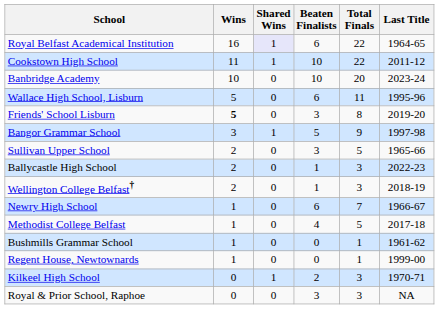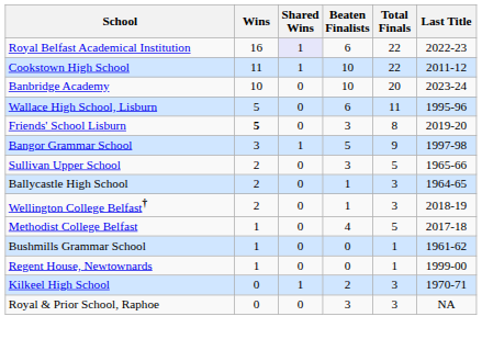 <table class="wikitable" style="margin: 1em auto 1em auto">
 <tr>
 <th width="290">School</th>
 <th width="50">Wins</th>
 <th width="50">Shared Wins</th>
 <th width="50">Beaten Finalists</th>
 <th width="50">Total Finals</th>
 <th width="70">Last Title</th>
 </tr>
 <tr>
 <td><a href='#'>Royal Belfast Academical Institution</a></td>
 <td align="center">16</td>
 <td align="center" style="background: lavender;">1</td>
 <td align="center">6</td>
 <td align="center">22</td>
-<td align="center">1964-65</td>
+<td align="center">2022-23</td>
 </tr>
 <tr style="background: #D0E6FF;">
 <td><a href='#'>Cookstown High School</a></td>
 <td align="center">11</td>
 <td align="center">1</td>
 <td align="center">10</td>
 <td align="center">22</td>
 <td align="center">2011-12</td>
 </tr>
 <tr>
 <td><a href='#'>Banbridge Academy</a></td>
 <td align="center">10</td>
 <td align="center">0</td>
 <td align="center">10</td>
 <td align="center">20</td>
 <td align="center">2023-24</td>
 </tr>
 <tr style="background: #D0E6FF;">
 <td><a href='#'>Wallace High School, Lisburn</a></td>
 <td align="center">5</td>
 <td align="center">0</td>
 <td align="center">6</td>
 <td align="center">11</td>
 <td align="center">1995-96</td>
 </tr>
 <tr>
 <td><a href='#'>Friends' School Lisburn</a></td>
 <td align="center"><strong>5</strong></td>
 <td align="center">0</td>
 <td align="center">3</td>
 <td align="center">8</td>
 <td align="center">2019-20</td>
 </tr>
 <tr style="background: #D0E6FF;">
 <td><a href='#'>Bangor Grammar School</a></td>
 <td align="center">3</td>
 <td align="center">1</td>
 <td align="center">5</td>
 <td align="center">9</td>
 <td align="center">1997-98</td>
 </tr>
 <tr>
 <td><a href='#'>Sullivan Upper School</a></td>
 <td align="center">2</td>
 <td align="center">0</td>
 <td align="center">3</td>
 <td align="center">5</td>
 <td align="center">1965-66</td>
 </tr>
 <tr style="background: #D0E6FF;">
 <td>Ballycastle High School</td>
 <td align="center">2</td>
 <td align="center">0</td>
 <td align="center">1</td>
 <td align="center">3</td>
-<td align="center">2022-23</td>
+<td align="center">1964-65</td>
 </tr>
 <tr>
 <td><a href='#'>Wellington College Belfast</a><sup><strong>†</strong></sup></td>
 <td align="center">2</td>
 <td align="center">0</td>
 <td align="center">1</td>
 <td align="center">3</td>
 <td align="center">2018-19</td>
-</tr>
-<tr style="background: #D0E6FF;">
-<td><a href='#'>Newry High School</a></td>
-<td align="center">1</td>
-<td align="center">0</td>
-<td align="center">6</td>
-<td align="center">7</td>
-<td align="center">1966-67</td>
 </tr>
 <tr>
 <td><a href='#'>Methodist College Belfast</a></td>
 <td align="center">1</td>
 <td align="center">0</td>
 <td align="center">4</td>
 <td align="center">5</td>
 <td align="center">2017-18</td>
 </tr>
 <tr style="background: #D0E6FF;">
 <td>Bushmills Grammar School</td>
 <td align="center">1</td>
 <td align="center">0</td>
 <td align="center">0</td>
 <td align="center">1</td>
 <td align="center">1961-62</td>
 </tr>
 <tr>
 <td><a href='#'>Regent House, Newtownards</a></td>
 <td align="center">1</td>
 <td align="center">0</td>
 <td align="center">0</td>
 <td align="center">1</td>
 <td align="center">1999-00</td>
 </tr>
 <tr style="background: #D0E6FF;">
 <td><a href='#'>Kilkeel High School</a></td>
 <td align="center">0</td>
 <td align="center">1</td>
 <td align="center">2</td>
 <td align="center">3</td>
 <td align="center">1970-71</td>
 </tr>
 <tr>
 <td>Royal & Prior School, Raphoe</td>
 <td align="center">0</td>
 <td align="center">0</td>
 <td align="center">3</td>
 <td align="center">3</td>
 <td align="center">NA</td>
 </tr>
 </table>
